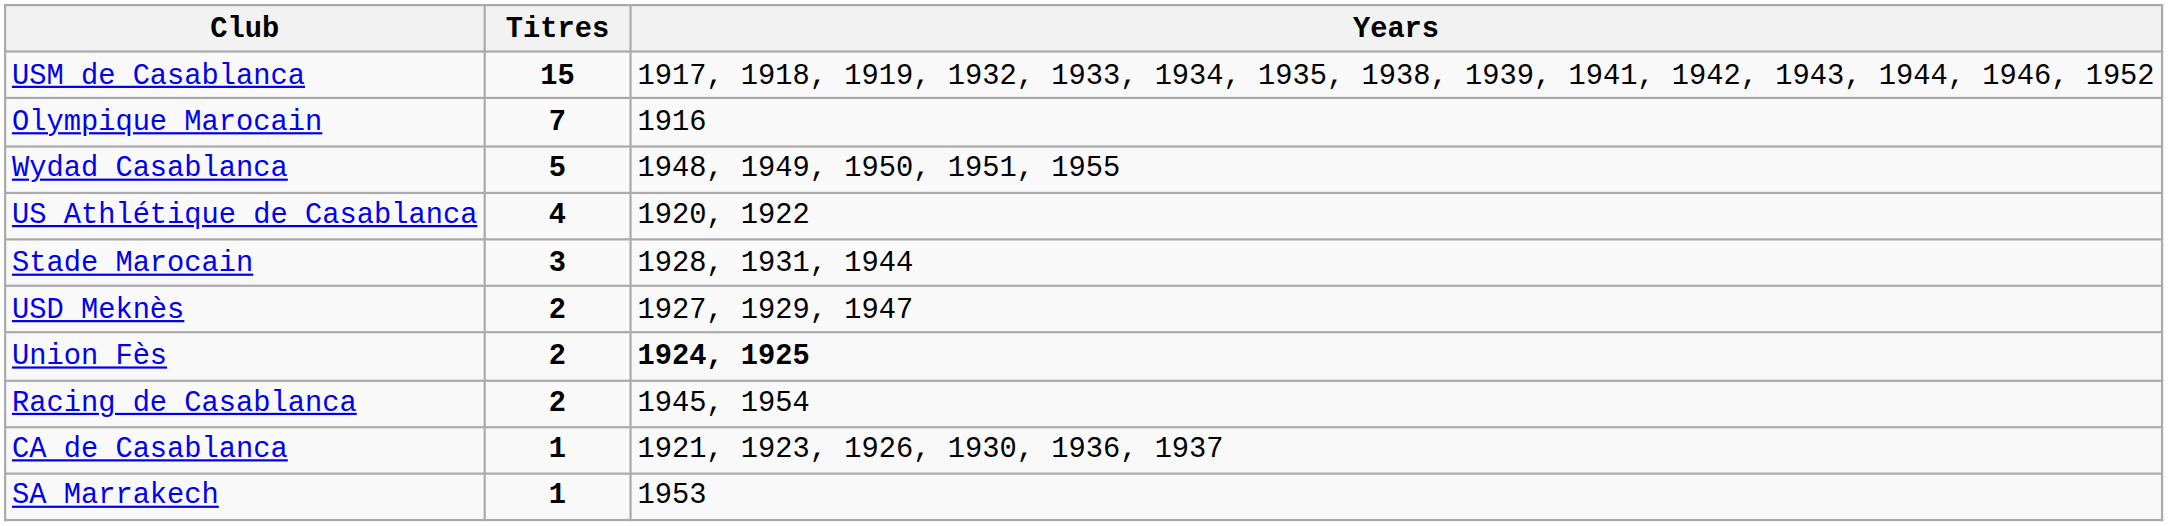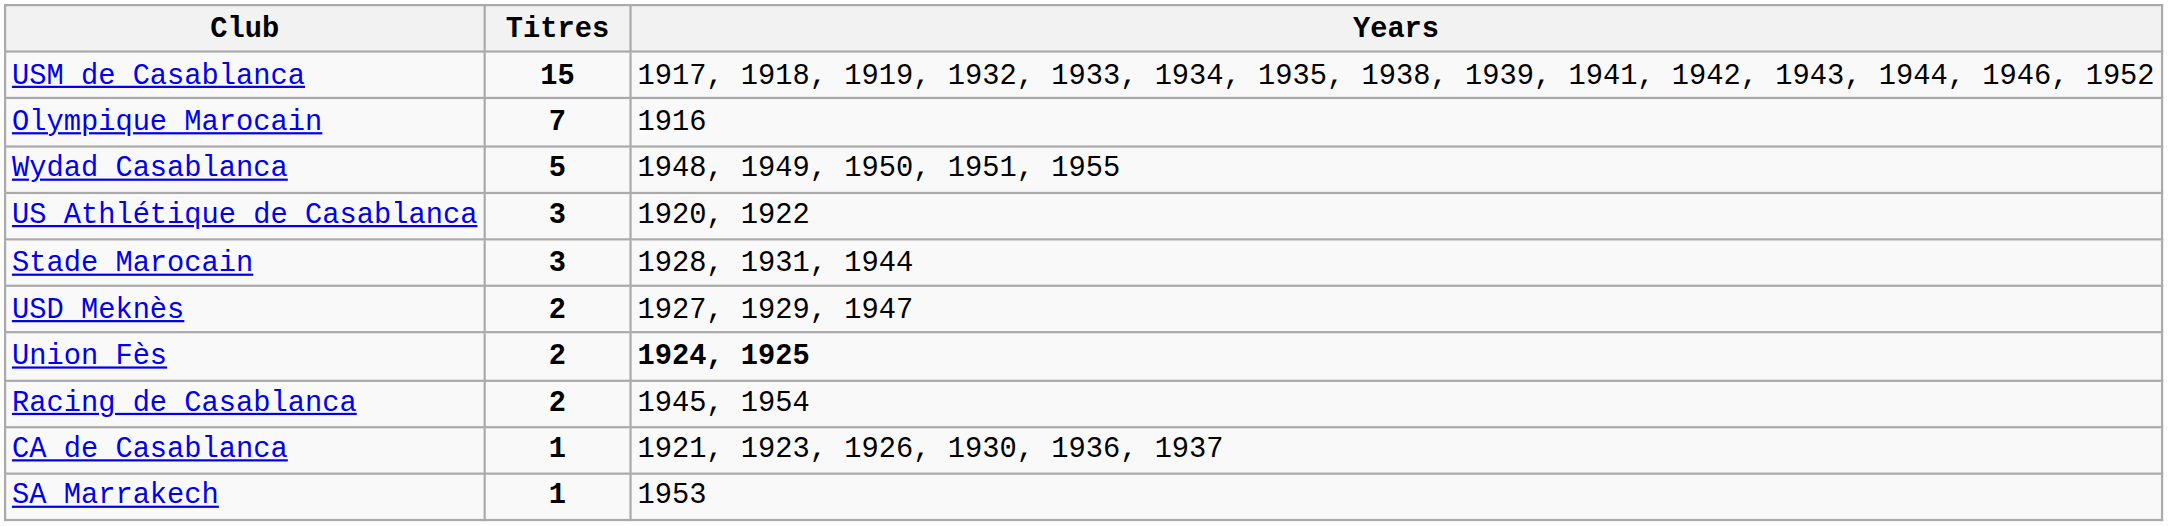 <table class="wikitable">
 <tr>
 <th><strong>Club</strong></th>
 <th width=60px><strong>Titres</strong></th>
 <th><strong>Years</strong></th>
 </tr>
 <tr>
 <td><a href='#'>USM de Casablanca</a></td>
 <td align=center><strong>15</strong></td>
 <td>1917, 1918, 1919, 1932, 1933, 1934, 1935, 1938, 1939, 1941, 1942, 1943, 1944, 1946, 1952</td>
 </tr>
 <tr>
 <td><a href='#'>Olympique Marocain</a></td>
 <td align=center><strong>7</strong></td>
 <td>1916</td>
 </tr>
 <tr>
 <td><a href='#'>Wydad Casablanca</a></td>
 <td align=center><strong>5</strong></td>
 <td>1948, 1949, 1950, 1951, 1955</td>
 </tr>
 <tr>
 <td><a href='#'>US Athlétique de Casablanca</a></td>
-<td align=center><strong>4</strong></td>
+<td align=center><strong>3</strong></td>
 <td>1920, 1922</td>
 </tr>
 <tr>
 <td><a href='#'>Stade Marocain</a></td>
 <td align=center><strong>3</strong></td>
 <td>1928, 1931, 1944</td>
 </tr>
 <tr>
 <td><a href='#'>USD Meknès</a></td>
 <td align=center><strong>2</strong></td>
 <td>1927, 1929, 1947</td>
 </tr>
 <tr>
 <td><a href='#'>Union Fès</a></td>
 <td align=center><strong>2</strong></td>
 <td><strong>1924, 1925</strong></td>
 </tr>
 <tr>
 <td><a href='#'>Racing de Casablanca</a></td>
 <td align=center><strong>2</strong></td>
 <td>1945, 1954</td>
 </tr>
 <tr>
 <td><a href='#'>CA de Casablanca</a></td>
 <td align=center><strong>1</strong></td>
 <td>1921, 1923, 1926, 1930, 1936, 1937</td>
 </tr>
 <tr>
 <td><a href='#'>SA Marrakech</a></td>
 <td align=center><strong>1</strong></td>
 <td>1953</td>
 </tr>
 </table>
